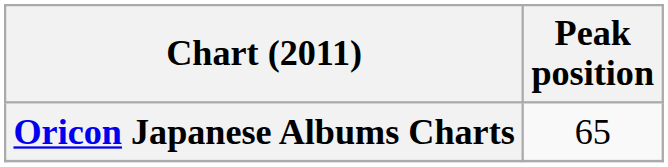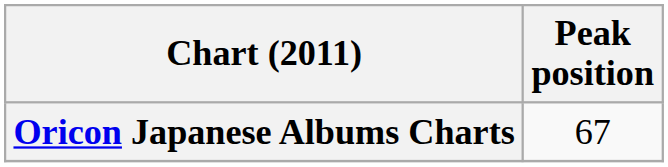 <table class="wikitable sortable plainrowheaders">
 <tr>
 <th>Chart (2011)</th>
 <th>Peak<br>position</th>
 </tr>
 <tr>
 <th scope="row"><a href='#'>Oricon</a> Japanese Albums Charts</th>
-<td align="center">65</td>
+<td align="center">67</td>
 </tr>
 <tr>
 </tr>
 </table>
